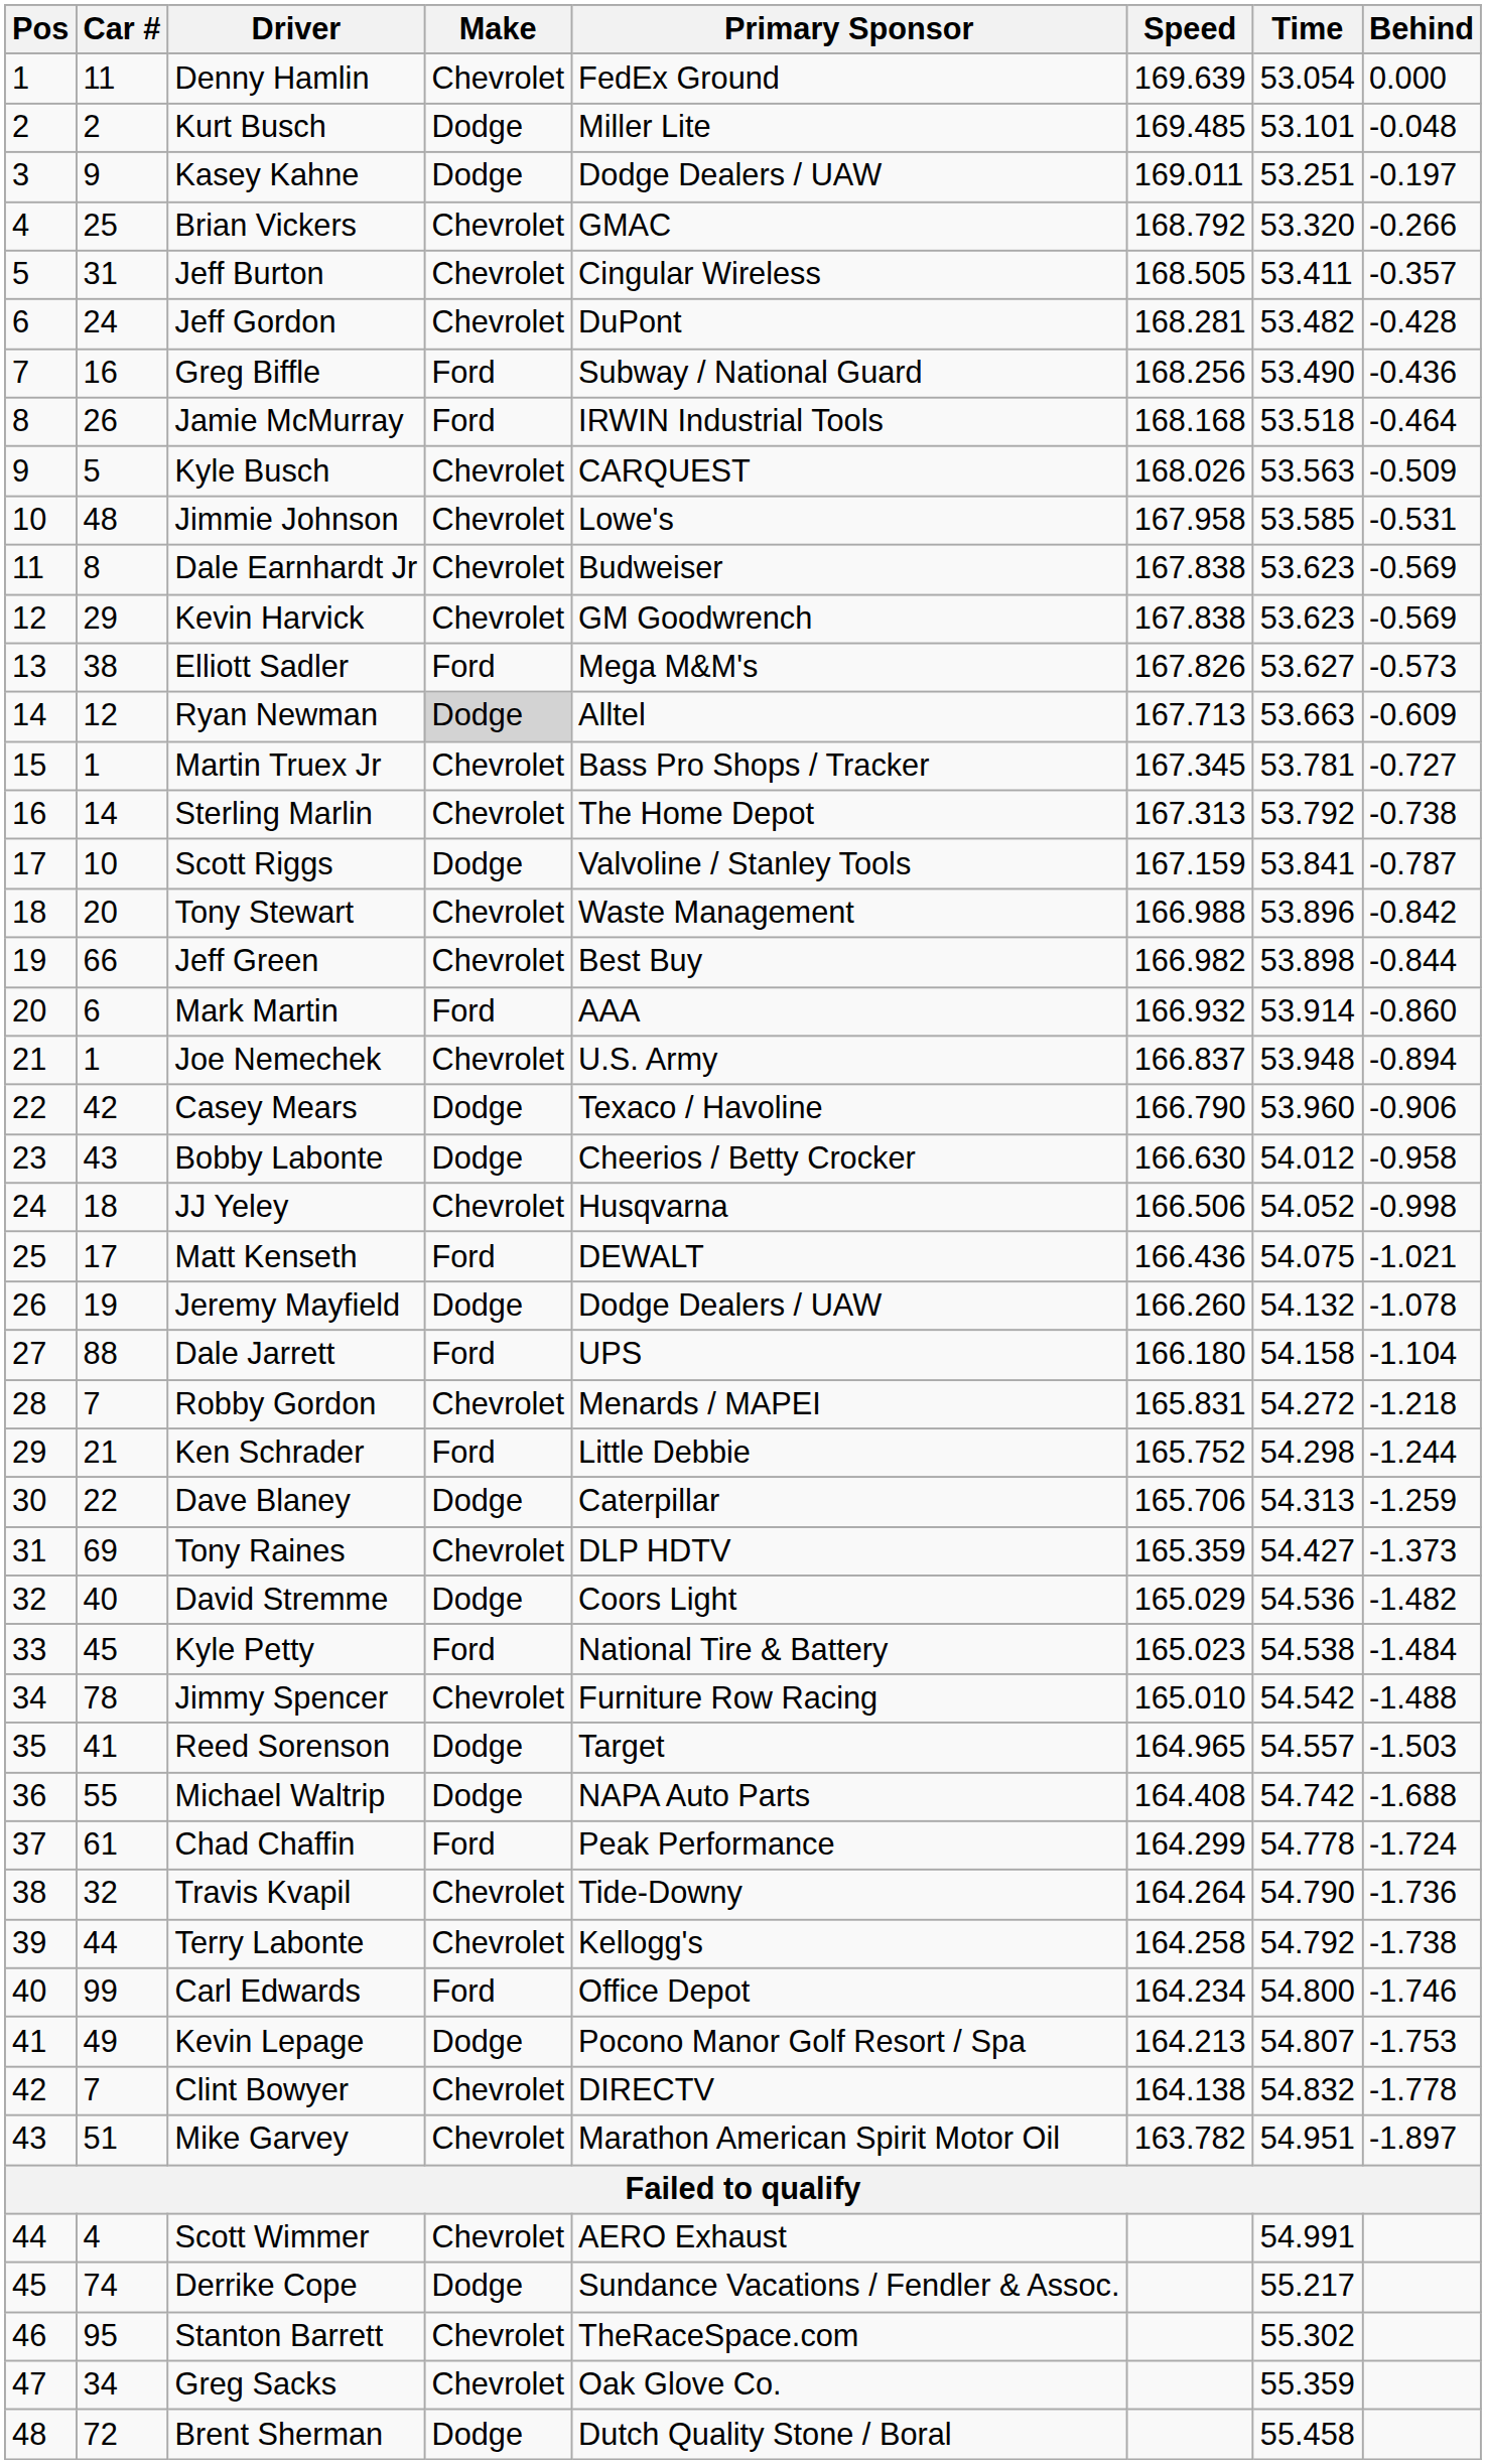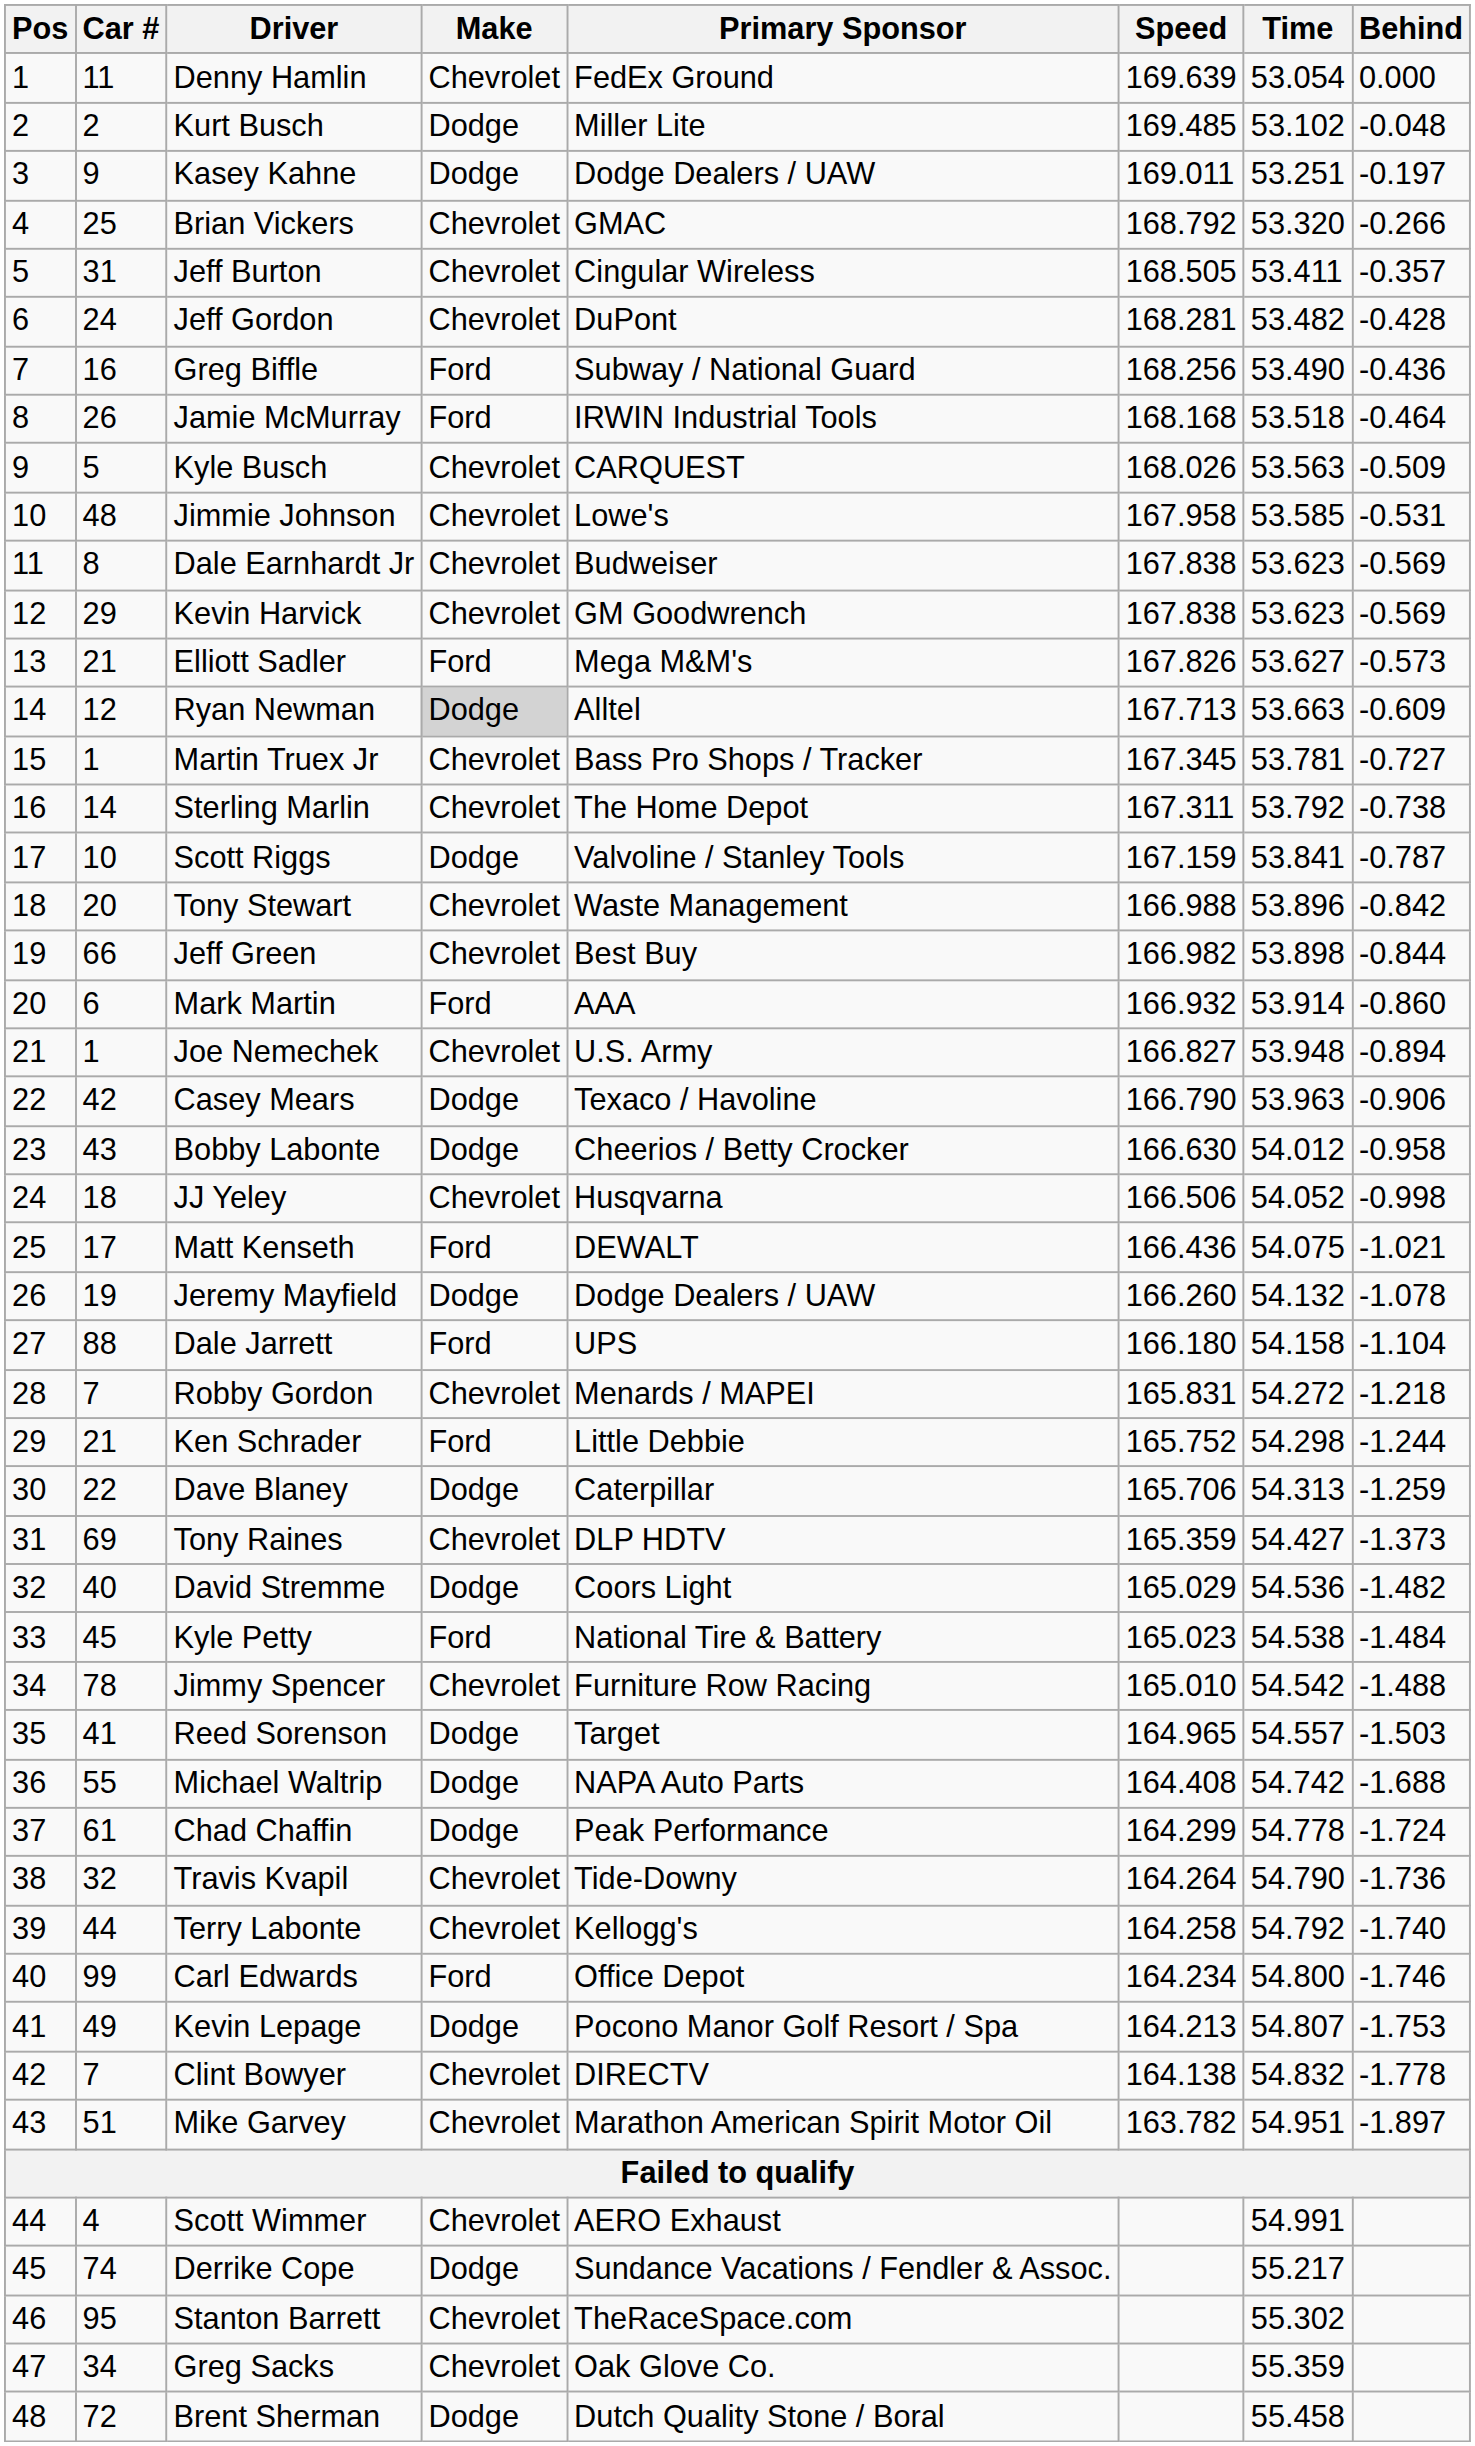 <table class="wikitable">
 <tr>
 <th colspan="1" rowspan="1">Pos</th>
 <th colspan="1" rowspan="1">Car #</th>
 <th colspan="1" rowspan="1">Driver</th>
 <th colspan="1" rowspan="1">Make</th>
 <th colspan="1" rowspan="1">Primary Sponsor</th>
 <th colspan="1" rowspan="1">Speed</th>
 <th colspan="1" rowspan="1">Time</th>
 <th colspan="1" rowspan="1">Behind</th>
 </tr>
 <tr>
 <td>1</td>
 <td>11</td>
 <td>Denny Hamlin</td>
 <td>Chevrolet</td>
 <td>FedEx Ground</td>
 <td>169.639</td>
 <td>53.054</td>
 <td>0.000</td>
 </tr>
 <tr>
 <td>2</td>
 <td>2</td>
 <td>Kurt Busch</td>
 <td>Dodge</td>
 <td>Miller Lite</td>
 <td>169.485</td>
-<td>53.101</td>
+<td>53.102</td>
 <td>-0.048</td>
 </tr>
 <tr>
 <td>3</td>
 <td>9</td>
 <td>Kasey Kahne</td>
 <td>Dodge</td>
 <td>Dodge Dealers / UAW</td>
 <td>169.011</td>
 <td>53.251</td>
 <td>-0.197</td>
 </tr>
 <tr>
 <td>4</td>
 <td>25</td>
 <td>Brian Vickers</td>
 <td>Chevrolet</td>
 <td>GMAC</td>
 <td>168.792</td>
 <td>53.320</td>
 <td>-0.266</td>
 </tr>
 <tr>
 <td>5</td>
 <td>31</td>
 <td>Jeff Burton</td>
 <td>Chevrolet</td>
 <td>Cingular Wireless</td>
 <td>168.505</td>
 <td>53.411</td>
 <td>-0.357</td>
 </tr>
 <tr>
 <td>6</td>
 <td>24</td>
 <td>Jeff Gordon</td>
 <td>Chevrolet</td>
 <td>DuPont</td>
 <td>168.281</td>
 <td>53.482</td>
 <td>-0.428</td>
 </tr>
 <tr>
 <td>7</td>
 <td>16</td>
 <td>Greg Biffle</td>
 <td>Ford</td>
 <td>Subway / National Guard</td>
 <td>168.256</td>
 <td>53.490</td>
 <td>-0.436</td>
 </tr>
 <tr>
 <td>8</td>
 <td>26</td>
 <td>Jamie McMurray</td>
 <td>Ford</td>
 <td>IRWIN Industrial Tools</td>
 <td>168.168</td>
 <td>53.518</td>
 <td>-0.464</td>
 </tr>
 <tr>
 <td>9</td>
 <td>5</td>
 <td>Kyle Busch</td>
 <td>Chevrolet</td>
 <td>CARQUEST</td>
 <td>168.026</td>
 <td>53.563</td>
 <td>-0.509</td>
 </tr>
 <tr>
 <td>10</td>
 <td>48</td>
 <td>Jimmie Johnson</td>
 <td>Chevrolet</td>
 <td>Lowe's</td>
 <td>167.958</td>
 <td>53.585</td>
 <td>-0.531</td>
 </tr>
 <tr>
 <td>11</td>
 <td>8</td>
 <td>Dale Earnhardt Jr</td>
 <td>Chevrolet</td>
 <td>Budweiser</td>
 <td>167.838</td>
 <td>53.623</td>
 <td>-0.569</td>
 </tr>
 <tr>
 <td>12</td>
 <td>29</td>
 <td>Kevin Harvick</td>
 <td>Chevrolet</td>
 <td>GM Goodwrench</td>
 <td>167.838</td>
 <td>53.623</td>
 <td>-0.569</td>
 </tr>
 <tr>
 <td>13</td>
-<td>38</td>
+<td>21</td>
 <td>Elliott Sadler</td>
 <td>Ford</td>
 <td>Mega M&M's</td>
 <td>167.826</td>
 <td>53.627</td>
 <td>-0.573</td>
 </tr>
 <tr>
 <td>14</td>
 <td>12</td>
 <td>Ryan Newman</td>
 <td style="background: lightgrey;">Dodge</td>
 <td>Alltel</td>
 <td>167.713</td>
 <td>53.663</td>
 <td>-0.609</td>
 </tr>
 <tr>
 <td>15</td>
 <td>1</td>
 <td>Martin Truex Jr</td>
 <td>Chevrolet</td>
 <td>Bass Pro Shops / Tracker</td>
 <td>167.345</td>
 <td>53.781</td>
 <td>-0.727</td>
 </tr>
 <tr>
 <td>16</td>
 <td>14</td>
 <td>Sterling Marlin</td>
 <td>Chevrolet</td>
 <td>The Home Depot</td>
-<td>167.313</td>
+<td>167.311</td>
 <td>53.792</td>
 <td>-0.738</td>
 </tr>
 <tr>
 <td>17</td>
 <td>10</td>
 <td>Scott Riggs</td>
 <td>Dodge</td>
 <td>Valvoline / Stanley Tools</td>
 <td>167.159</td>
 <td>53.841</td>
 <td>-0.787</td>
 </tr>
 <tr>
 <td>18</td>
 <td>20</td>
 <td>Tony Stewart</td>
 <td>Chevrolet</td>
 <td>Waste Management</td>
 <td>166.988</td>
 <td>53.896</td>
 <td>-0.842</td>
 </tr>
 <tr>
 <td>19</td>
 <td>66</td>
 <td>Jeff Green</td>
 <td>Chevrolet</td>
 <td>Best Buy</td>
 <td>166.982</td>
 <td>53.898</td>
 <td>-0.844</td>
 </tr>
 <tr>
 <td>20</td>
 <td>6</td>
 <td>Mark Martin</td>
 <td>Ford</td>
 <td>AAA</td>
 <td>166.932</td>
 <td>53.914</td>
 <td>-0.860</td>
 </tr>
 <tr>
 <td>21</td>
 <td>1</td>
 <td>Joe Nemechek</td>
 <td>Chevrolet</td>
 <td>U.S. Army</td>
-<td>166.837</td>
+<td>166.827</td>
 <td>53.948</td>
 <td>-0.894</td>
 </tr>
 <tr>
 <td>22</td>
 <td>42</td>
 <td>Casey Mears</td>
 <td>Dodge</td>
 <td>Texaco / Havoline</td>
 <td>166.790</td>
-<td>53.960</td>
+<td>53.963</td>
 <td>-0.906</td>
 </tr>
 <tr>
 <td>23</td>
 <td>43</td>
 <td>Bobby Labonte</td>
 <td>Dodge</td>
 <td>Cheerios / Betty Crocker</td>
 <td>166.630</td>
 <td>54.012</td>
 <td>-0.958</td>
 </tr>
 <tr>
 <td>24</td>
 <td>18</td>
 <td>JJ Yeley</td>
 <td>Chevrolet</td>
 <td>Husqvarna</td>
 <td>166.506</td>
 <td>54.052</td>
 <td>-0.998</td>
 </tr>
 <tr>
 <td>25</td>
 <td>17</td>
 <td>Matt Kenseth</td>
 <td>Ford</td>
 <td>DEWALT</td>
 <td>166.436</td>
 <td>54.075</td>
 <td>-1.021</td>
 </tr>
 <tr>
 <td>26</td>
 <td>19</td>
 <td>Jeremy Mayfield</td>
 <td>Dodge</td>
 <td>Dodge Dealers / UAW</td>
 <td>166.260</td>
 <td>54.132</td>
 <td>-1.078</td>
 </tr>
 <tr>
 <td>27</td>
 <td>88</td>
 <td>Dale Jarrett</td>
 <td>Ford</td>
 <td>UPS</td>
 <td>166.180</td>
 <td>54.158</td>
 <td>-1.104</td>
 </tr>
 <tr>
 <td>28</td>
 <td>7</td>
 <td>Robby Gordon</td>
 <td>Chevrolet</td>
 <td>Menards / MAPEI</td>
 <td>165.831</td>
 <td>54.272</td>
 <td>-1.218</td>
 </tr>
 <tr>
 <td>29</td>
 <td>21</td>
 <td>Ken Schrader</td>
 <td>Ford</td>
 <td>Little Debbie</td>
 <td>165.752</td>
 <td>54.298</td>
 <td>-1.244</td>
 </tr>
 <tr>
 <td>30</td>
 <td>22</td>
 <td>Dave Blaney</td>
 <td>Dodge</td>
 <td>Caterpillar</td>
 <td>165.706</td>
 <td>54.313</td>
 <td>-1.259</td>
 </tr>
 <tr>
 <td>31</td>
 <td>69</td>
 <td>Tony Raines</td>
 <td>Chevrolet</td>
 <td>DLP HDTV</td>
 <td>165.359</td>
 <td>54.427</td>
 <td>-1.373</td>
 </tr>
 <tr>
 <td>32</td>
 <td>40</td>
 <td>David Stremme</td>
 <td>Dodge</td>
 <td>Coors Light</td>
 <td>165.029</td>
 <td>54.536</td>
 <td>-1.482</td>
 </tr>
 <tr>
 <td>33</td>
 <td>45</td>
 <td>Kyle Petty</td>
 <td>Ford</td>
 <td>National Tire & Battery</td>
 <td>165.023</td>
 <td>54.538</td>
 <td>-1.484</td>
 </tr>
 <tr>
 <td>34</td>
 <td>78</td>
 <td>Jimmy Spencer</td>
 <td>Chevrolet</td>
 <td>Furniture Row Racing</td>
 <td>165.010</td>
 <td>54.542</td>
 <td>-1.488</td>
 </tr>
 <tr>
 <td>35</td>
 <td>41</td>
 <td>Reed Sorenson</td>
 <td>Dodge</td>
 <td>Target</td>
 <td>164.965</td>
 <td>54.557</td>
 <td>-1.503</td>
 </tr>
 <tr>
 <td>36</td>
 <td>55</td>
 <td>Michael Waltrip</td>
 <td>Dodge</td>
 <td>NAPA Auto Parts</td>
 <td>164.408</td>
 <td>54.742</td>
 <td>-1.688</td>
 </tr>
 <tr>
 <td>37</td>
 <td>61</td>
 <td>Chad Chaffin</td>
-<td>Ford</td>
+<td>Dodge</td>
 <td>Peak Performance</td>
 <td>164.299</td>
 <td>54.778</td>
 <td>-1.724</td>
 </tr>
 <tr>
 <td>38</td>
 <td>32</td>
 <td>Travis Kvapil</td>
 <td>Chevrolet</td>
 <td>Tide-Downy</td>
 <td>164.264</td>
 <td>54.790</td>
 <td>-1.736</td>
 </tr>
 <tr>
 <td>39</td>
 <td>44</td>
 <td>Terry Labonte</td>
 <td>Chevrolet</td>
 <td>Kellogg's</td>
 <td>164.258</td>
 <td>54.792</td>
-<td>-1.738</td>
+<td>-1.740</td>
 </tr>
 <tr>
 <td>40</td>
 <td>99</td>
 <td>Carl Edwards</td>
 <td>Ford</td>
 <td>Office Depot</td>
 <td>164.234</td>
 <td>54.800</td>
 <td>-1.746</td>
 </tr>
 <tr>
 <td>41</td>
 <td>49</td>
 <td>Kevin Lepage</td>
 <td>Dodge</td>
 <td>Pocono Manor Golf Resort / Spa</td>
 <td>164.213</td>
 <td>54.807</td>
 <td>-1.753</td>
 </tr>
 <tr>
 <td>42</td>
 <td>7</td>
 <td>Clint Bowyer</td>
 <td>Chevrolet</td>
 <td>DIRECTV</td>
 <td>164.138</td>
 <td>54.832</td>
 <td>-1.778</td>
 </tr>
 <tr>
 <td>43</td>
 <td>51</td>
 <td>Mike Garvey</td>
 <td>Chevrolet</td>
 <td>Marathon American Spirit Motor Oil</td>
 <td>163.782</td>
 <td>54.951</td>
 <td>-1.897</td>
 </tr>
 <tr>
 <th colspan="8">Failed to qualify</th>
 </tr>
 <tr>
 <td>44</td>
 <td>4</td>
 <td>Scott Wimmer</td>
 <td>Chevrolet</td>
 <td>AERO Exhaust</td>
 <td></td>
 <td>54.991</td>
 <td></td>
 </tr>
 <tr>
 <td>45</td>
 <td>74</td>
 <td>Derrike Cope</td>
 <td>Dodge</td>
 <td>Sundance Vacations / Fendler & Assoc.</td>
 <td></td>
 <td>55.217</td>
 <td></td>
 </tr>
 <tr>
 <td>46</td>
 <td>95</td>
 <td>Stanton Barrett</td>
 <td>Chevrolet</td>
 <td>TheRaceSpace.com</td>
 <td></td>
 <td>55.302</td>
 <td></td>
 </tr>
 <tr>
 <td>47</td>
 <td>34</td>
 <td>Greg Sacks</td>
 <td>Chevrolet</td>
 <td>Oak Glove Co.</td>
 <td></td>
 <td>55.359</td>
 <td></td>
 </tr>
 <tr>
 <td>48</td>
 <td>72</td>
 <td>Brent Sherman</td>
 <td>Dodge</td>
 <td>Dutch Quality Stone / Boral</td>
 <td></td>
 <td>55.458</td>
 <td></td>
 </tr>
 </table>
